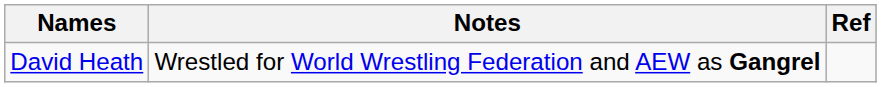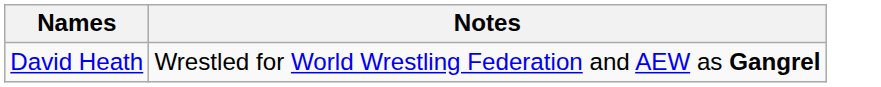 <table class="wikitable">
 <tr>
 <th>Names</th>
 <th>Notes</th>
-<th>Ref</th>
 </tr>
 <tr>
 <td><a href='#'>David Heath</a></td>
 <td>Wrestled for <a href='#'>World Wrestling Federation</a> and <a href='#'>AEW</a> as <strong>Gangrel</strong></td>
-<td></td>
 </tr>
 </table>
